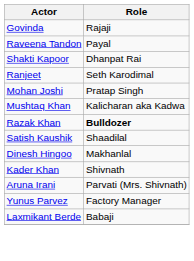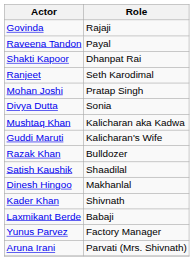 <table class="wikitable sortable">
 <tr>
 <th>Actor</th>
 <th>Role</th>
 </tr>
 <tr>
 <td><a href='#'>Govinda</a></td>
 <td>Rajaji</td>
 </tr>
 <tr>
 <td><a href='#'>Raveena Tandon</a></td>
 <td>Payal</td>
 </tr>
 <tr>
 <td><a href='#'>Shakti Kapoor</a></td>
 <td>Dhanpat Rai</td>
 </tr>
 <tr>
 <td><a href='#'>Ranjeet</a></td>
 <td>Seth Karodimal</td>
 </tr>
 <tr>
 <td><a href='#'>Mohan Joshi</a></td>
 <td>Pratap Singh</td>
 </tr>
 <tr>
+<td><a href='#'>Divya Dutta</a></td>
+<td>Sonia</td>
+</tr>
+<tr>
 <td><a href='#'>Mushtaq Khan</a></td>
 <td>Kalicharan aka Kadwa</td>
 </tr>
 <tr>
+<td><a href='#'>Guddi Maruti</a></td>
+<td>Kalicharan's Wife</td>
+</tr>
+<tr>
 <td><a href='#'>Razak Khan</a></td>
-<td><strong>Bulldozer</strong></td>
+<td>Bulldozer</td>
 </tr>
 <tr>
 <td><a href='#'>Satish Kaushik</a></td>
 <td>Shaadilal</td>
 </tr>
 <tr>
 <td><a href='#'>Dinesh Hingoo</a></td>
 <td>Makhanlal</td>
 </tr>
 <tr>
 <td><a href='#'>Kader Khan</a></td>
 <td>Shivnath</td>
 </tr>
 <tr>
-<td><a href='#'>Aruna Irani</a></td>
-<td>Parvati (Mrs. Shivnath)</td>
+<td><a href='#'>Laxmikant Berde</a></td>
+<td>Babaji</td>
 </tr>
 <tr>
 <td><a href='#'>Yunus Parvez</a></td>
 <td>Factory Manager</td>
 </tr>
 <tr>
-<td><a href='#'>Laxmikant Berde</a></td>
-<td>Babaji</td>
+<td><a href='#'>Aruna Irani</a></td>
+<td>Parvati (Mrs. Shivnath)</td>
 </tr>
 <tr>
 </tr>
 </table>
